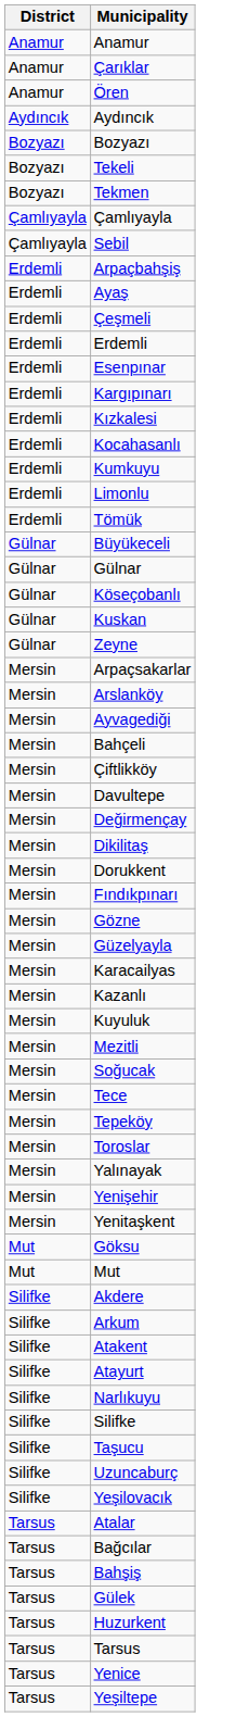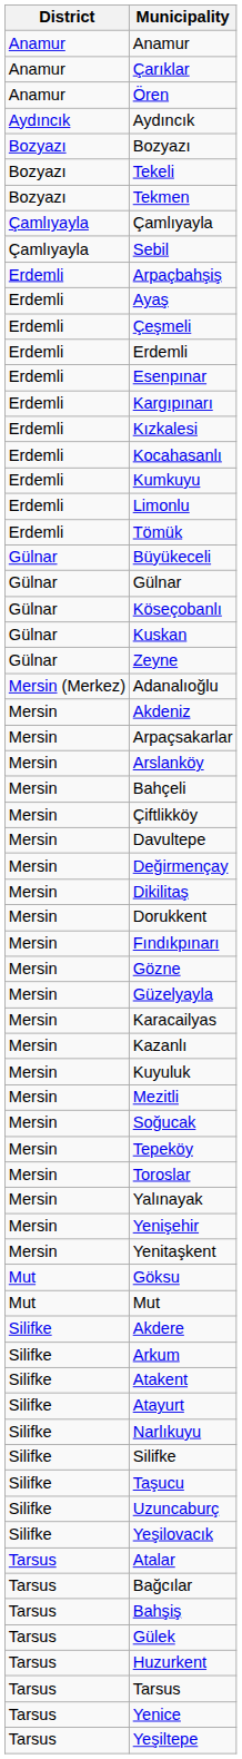 <table class="sortable wikitable">
 <tr>
 <th>District</th>
 <th>Municipality</th>
 </tr>
 <tr>
 <td><a href='#'>Anamur</a></td>
 <td>Anamur</td>
 </tr>
 <tr>
 <td>Anamur</td>
 <td><a href='#'>Çarıklar</a></td>
 </tr>
 <tr>
 <td>Anamur</td>
 <td><a href='#'>Ören</a></td>
 </tr>
 <tr>
 <td><a href='#'>Aydıncık</a></td>
 <td>Aydıncık</td>
 </tr>
 <tr>
 <td><a href='#'>Bozyazı</a></td>
 <td>Bozyazı</td>
 </tr>
 <tr>
 <td>Bozyazı</td>
 <td><a href='#'>Tekeli</a></td>
 </tr>
 <tr>
 <td>Bozyazı</td>
 <td><a href='#'>Tekmen</a></td>
 </tr>
 <tr>
 <td><a href='#'>Çamlıyayla</a></td>
 <td>Çamlıyayla</td>
 </tr>
 <tr>
 <td>Çamlıyayla</td>
 <td><a href='#'>Sebil</a></td>
 </tr>
 <tr>
 <td><a href='#'>Erdemli</a></td>
 <td><a href='#'>Arpaçbahşiş</a></td>
 </tr>
 <tr>
 <td>Erdemli</td>
 <td><a href='#'>Ayaş</a></td>
 </tr>
 <tr>
 <td>Erdemli</td>
 <td><a href='#'>Çeşmeli</a></td>
 </tr>
 <tr>
 <td>Erdemli</td>
 <td>Erdemli</td>
 </tr>
 <tr>
 <td>Erdemli</td>
 <td><a href='#'>Esenpınar</a></td>
 </tr>
 <tr>
 <td>Erdemli</td>
 <td><a href='#'>Kargıpınarı</a></td>
 </tr>
 <tr>
 <td>Erdemli</td>
 <td><a href='#'>Kızkalesi</a></td>
 </tr>
 <tr>
 <td>Erdemli</td>
 <td><a href='#'>Kocahasanlı</a></td>
 </tr>
 <tr>
 <td>Erdemli</td>
 <td><a href='#'>Kumkuyu</a></td>
 </tr>
 <tr>
 <td>Erdemli</td>
 <td><a href='#'>Limonlu</a></td>
 </tr>
 <tr>
 <td>Erdemli</td>
 <td><a href='#'>Tömük</a></td>
 </tr>
 <tr>
 <td><a href='#'>Gülnar</a></td>
 <td><a href='#'>Büyükeceli</a></td>
 </tr>
 <tr>
 <td>Gülnar</td>
 <td>Gülnar</td>
 </tr>
 <tr>
 <td>Gülnar</td>
 <td><a href='#'>Köseçobanlı</a></td>
 </tr>
 <tr>
 <td>Gülnar</td>
 <td><a href='#'>Kuskan</a></td>
 </tr>
 <tr>
 <td>Gülnar</td>
 <td><a href='#'>Zeyne</a></td>
 </tr>
 <tr>
+<td><a href='#'>Mersin</a> (Merkez)</td>
+<td>Adanalıoğlu</td>
+</tr>
+<tr>
+<td>Mersin</td>
+<td><a href='#'>Akdeniz</a></td>
+</tr>
+<tr>
 <td>Mersin</td>
 <td>Arpaçsakarlar</td>
 </tr>
 <tr>
 <td>Mersin</td>
 <td><a href='#'>Arslanköy</a></td>
-</tr>
-<tr>
-<td>Mersin</td>
-<td><a href='#'>Ayvagediği</a></td>
 </tr>
 <tr>
 <td>Mersin</td>
 <td>Bahçeli</td>
 </tr>
 <tr>
 <td>Mersin</td>
 <td>Çiftlikköy</td>
 </tr>
 <tr>
 <td>Mersin</td>
 <td>Davultepe</td>
 </tr>
 <tr>
 <td>Mersin</td>
 <td><a href='#'>Değirmençay</a></td>
 </tr>
 <tr>
 <td>Mersin</td>
 <td><a href='#'>Dikilitaş</a></td>
 </tr>
 <tr>
 <td>Mersin</td>
 <td>Dorukkent</td>
 </tr>
 <tr>
 <td>Mersin</td>
 <td><a href='#'>Fındıkpınarı</a></td>
 </tr>
 <tr>
 <td>Mersin</td>
 <td><a href='#'>Gözne</a></td>
 </tr>
 <tr>
 <td>Mersin</td>
 <td><a href='#'>Güzelyayla</a></td>
 </tr>
 <tr>
 <td>Mersin</td>
 <td>Karacailyas</td>
 </tr>
 <tr>
 <td>Mersin</td>
 <td>Kazanlı</td>
 </tr>
 <tr>
 <td>Mersin</td>
 <td>Kuyuluk</td>
 </tr>
 <tr>
 <td>Mersin</td>
 <td><a href='#'>Mezitli</a></td>
 </tr>
 <tr>
 <td>Mersin</td>
 <td><a href='#'>Soğucak</a></td>
-</tr>
-<tr>
-<td>Mersin</td>
-<td><a href='#'>Tece</a></td>
 </tr>
 <tr>
 <td>Mersin</td>
 <td><a href='#'>Tepeköy</a></td>
 </tr>
 <tr>
 <td>Mersin</td>
 <td><a href='#'>Toroslar</a></td>
 </tr>
 <tr>
 <td>Mersin</td>
 <td>Yalınayak</td>
 </tr>
 <tr>
 <td>Mersin</td>
 <td><a href='#'>Yenişehir</a></td>
 </tr>
 <tr>
 <td>Mersin</td>
 <td>Yenitaşkent</td>
 </tr>
 <tr>
 <td><a href='#'>Mut</a></td>
 <td><a href='#'>Göksu</a></td>
 </tr>
 <tr>
 <td>Mut</td>
 <td>Mut</td>
 </tr>
 <tr>
 <td><a href='#'>Silifke</a></td>
 <td><a href='#'>Akdere</a></td>
 </tr>
 <tr>
 <td>Silifke</td>
 <td><a href='#'>Arkum</a></td>
 </tr>
 <tr>
 <td>Silifke</td>
 <td><a href='#'>Atakent</a></td>
 </tr>
 <tr>
 <td>Silifke</td>
 <td><a href='#'>Atayurt</a></td>
 </tr>
 <tr>
 <td>Silifke</td>
 <td><a href='#'>Narlıkuyu</a></td>
 </tr>
 <tr>
 <td>Silifke</td>
 <td>Silifke</td>
 </tr>
 <tr>
 <td>Silifke</td>
 <td><a href='#'>Taşucu</a></td>
 </tr>
 <tr>
 <td>Silifke</td>
 <td><a href='#'>Uzuncaburç</a></td>
 </tr>
 <tr>
 <td>Silifke</td>
 <td><a href='#'>Yeşilovacık</a></td>
 </tr>
 <tr>
 <td><a href='#'>Tarsus</a></td>
 <td><a href='#'>Atalar</a></td>
 </tr>
 <tr>
 <td>Tarsus</td>
 <td>Bağcılar</td>
 </tr>
 <tr>
 <td>Tarsus</td>
 <td><a href='#'>Bahşiş</a></td>
 </tr>
 <tr>
 <td>Tarsus</td>
 <td><a href='#'>Gülek</a></td>
 </tr>
 <tr>
 <td>Tarsus</td>
 <td><a href='#'>Huzurkent</a></td>
 </tr>
 <tr>
 <td>Tarsus</td>
 <td>Tarsus</td>
 </tr>
 <tr>
 <td>Tarsus</td>
 <td><a href='#'>Yenice</a></td>
 </tr>
 <tr>
 <td>Tarsus</td>
 <td><a href='#'>Yeşiltepe</a></td>
 </tr>
 </table>
